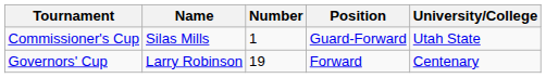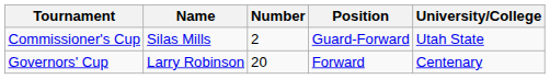 <table class="wikitable">
 <tr>
 <th>Tournament</th>
 <th>Name</th>
 <th>Number</th>
 <th>Position</th>
 <th>University/College</th>
 </tr>
 <tr>
 <td><a href='#'>Commissioner's Cup</a></td>
 <td><a href='#'>Silas Mills</a></td>
-<td>1</td>
+<td>2</td>
 <td><a href='#'>Guard-Forward</a></td>
 <td><a href='#'>Utah State</a></td>
 </tr>
 <tr>
 <td><a href='#'>Governors' Cup</a></td>
 <td><a href='#'>Larry Robinson</a></td>
-<td>19</td>
+<td>20</td>
 <td><a href='#'>Forward</a></td>
 <td><a href='#'>Centenary</a></td>
 </tr>
 </table>
